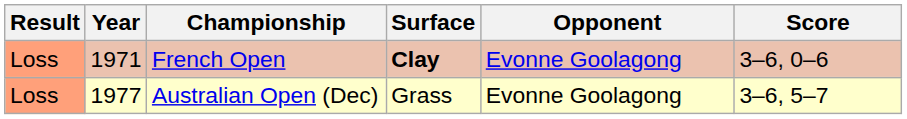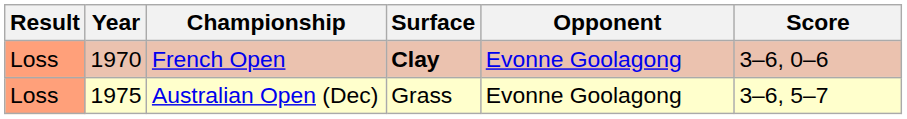 <table class="sortable wikitable">
 <tr>
 <th>Result</th>
 <th>Year</th>
 <th style="width:160px">Championship</th>
 <th style="width:50px">Surface</th>
 <th style="width:170px">Opponent</th>
 <th style="width:110px" class="unsortable">Score</th>
 </tr>
 <tr style="background:#ebc2af;">
 <td style="background:#ffa07a;">Loss</td>
-<td>1971</td>
+<td>1970</td>
 <td><a href='#'>French Open</a></td>
 <td><strong>Clay</strong></td>
 <td> <a href='#'>Evonne Goolagong</a></td>
 <td>3–6, 0–6</td>
 </tr>
 <tr style="background:#ffc;">
 <td style="background:#ffa07a;">Loss</td>
-<td>1977</td>
+<td>1975</td>
 <td><a href='#'>Australian Open</a> (Dec)</td>
 <td>Grass</td>
 <td> Evonne Goolagong</td>
 <td>3–6, 5–7</td>
 </tr>
 </table>
